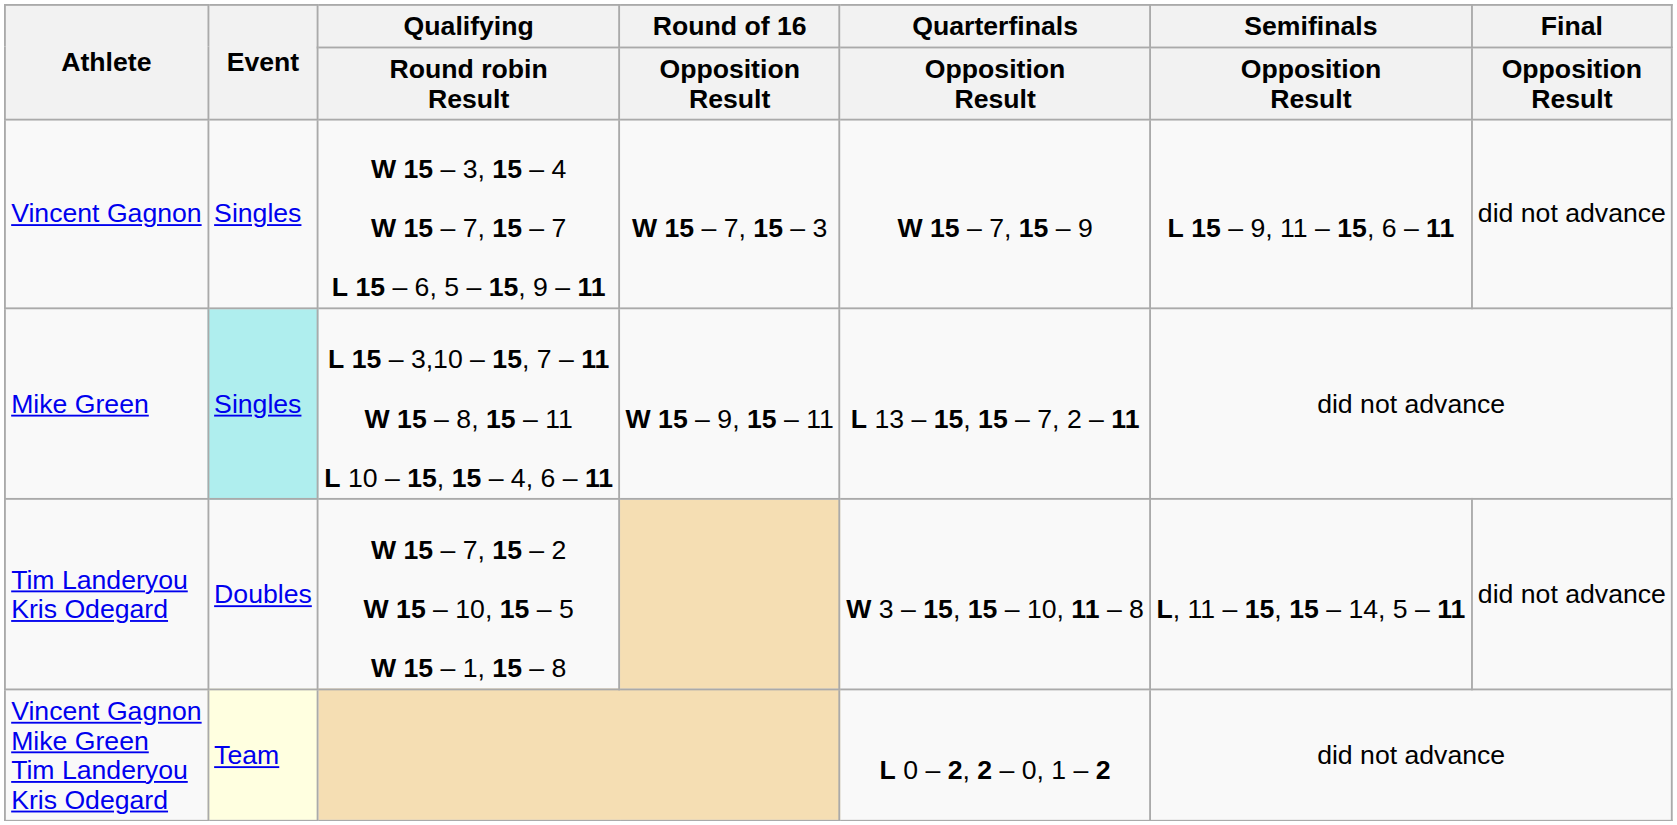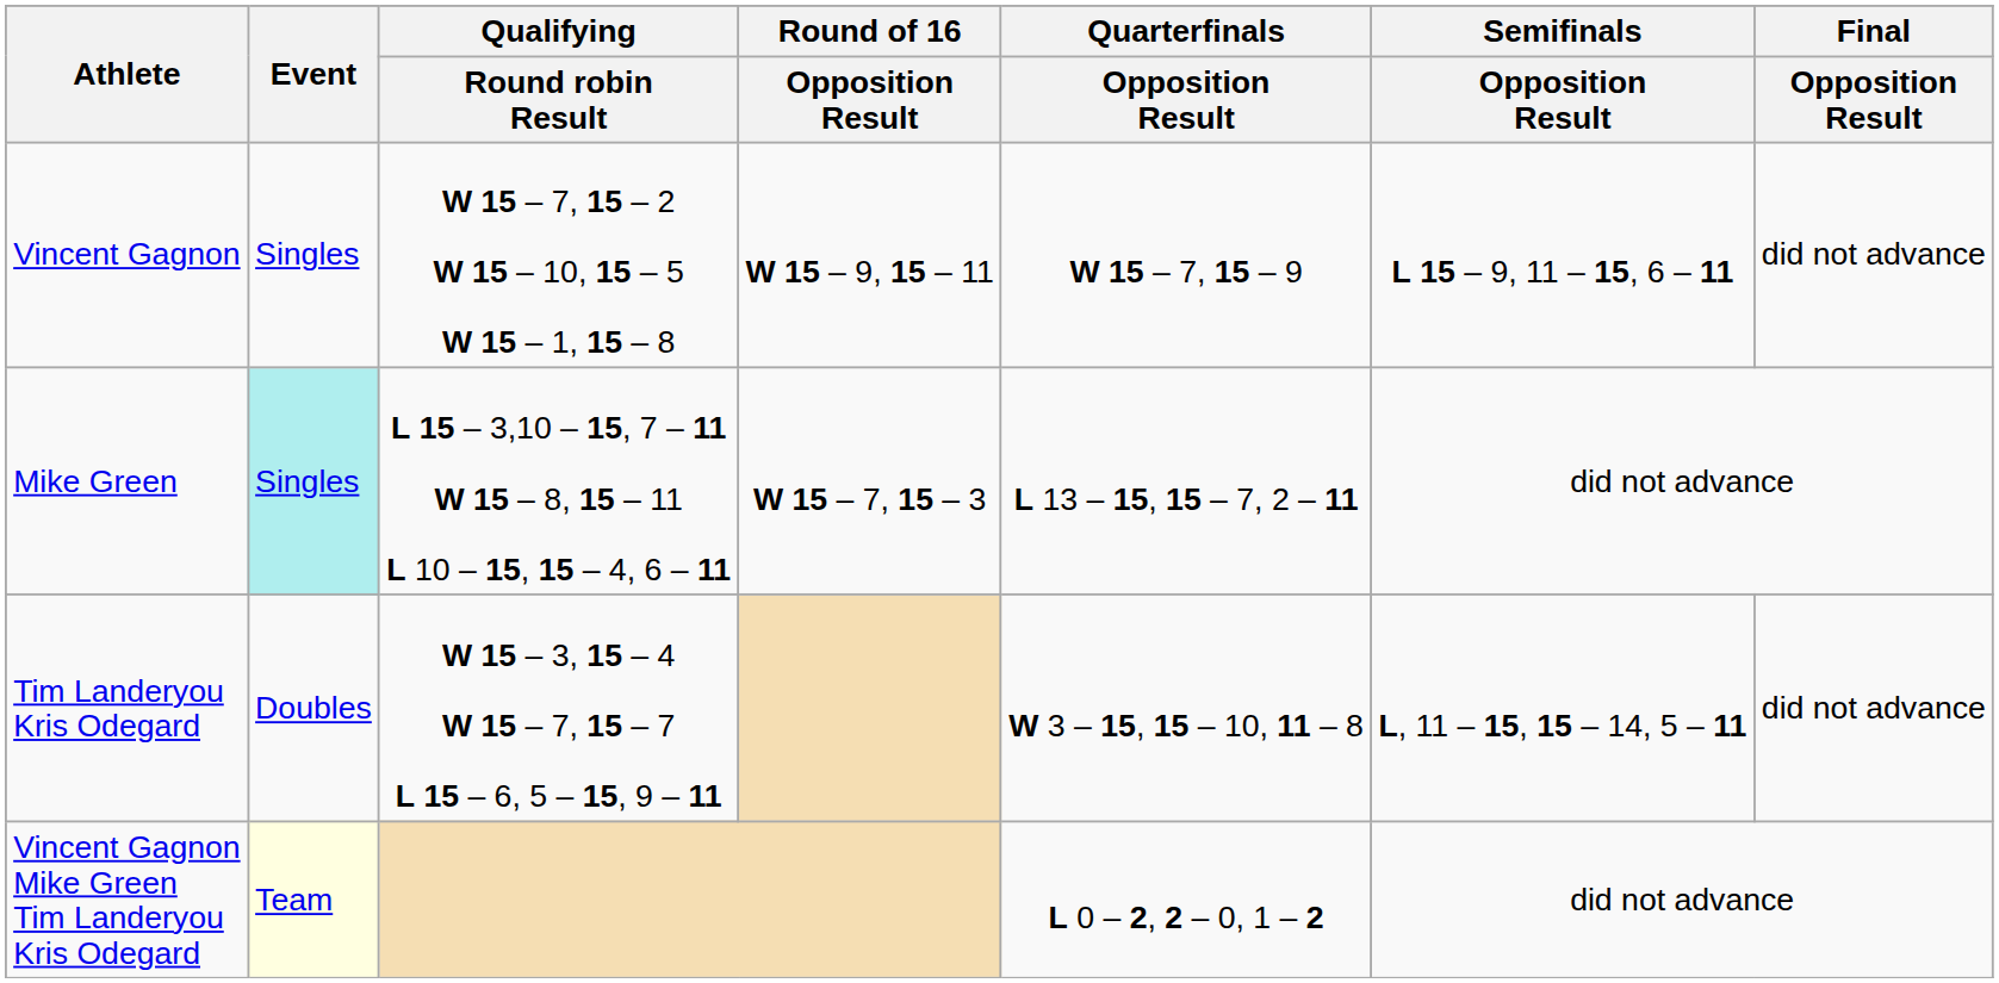 <table class="wikitable" style="font-size:90%">
 <tr>
 <th rowspan="2">Athlete</th>
 <th rowspan="2">Event</th>
 <th>Qualifying</th>
 <th>Round of 16</th>
 <th>Quarterfinals</th>
 <th>Semifinals</th>
 <th>Final</th>
 </tr>
 <tr>
 <th>Round robin<br>Result</th>
 <th>Opposition<br>Result</th>
 <th>Opposition<br>Result</th>
 <th>Opposition<br>Result</th>
 <th>Opposition<br>Result</th>
 </tr>
 <tr>
 <td><a href='#'>Vincent Gagnon</a></td>
 <td><a href='#'>Singles</a></td>
-<td align=center><br><strong>W</strong> <strong>15</strong> – 3, <strong>15</strong> – 4<br><br><strong>W</strong> <strong>15</strong> – 7, <strong>15</strong> – 7<br><br><strong>L</strong> <strong>15</strong> – 6, 5 – <strong>15</strong>, 9 – <strong>11</strong></td>
-<td align=center><br><strong>W</strong> <strong>15</strong> – 7, <strong>15</strong> – 3</td>
+<td align=center><br><strong>W</strong> <strong>15</strong> – 7, <strong>15</strong> – 2<br><br><strong>W</strong> <strong>15</strong> – 10, <strong>15</strong> – 5<br><br><strong>W</strong> <strong>15</strong> – 1, <strong>15</strong> – 8</td>
+<td align=center><br><strong>W</strong> <strong>15</strong> – 9, <strong>15</strong> – 11</td>
 <td align=center><br><strong>W</strong> <strong>15</strong> – 7, <strong>15</strong> – 9</td>
 <td align=center><br><strong>L</strong> <strong>15</strong> – 9, 11 – <strong>15</strong>, 6 – <strong>11</strong><br></td>
 <td align="center" colspan="7">did not advance</td>
 </tr>
 <tr>
 <td><a href='#'>Mike Green</a></td>
 <td style="background: paleturquoise;"><a href='#'>Singles</a></td>
 <td align=center><br><strong>L</strong> <strong>15</strong> – 3,10 – <strong>15</strong>, 7 – <strong>11</strong><br><br><strong>W</strong> <strong>15</strong> – 8, <strong>15</strong> – 11<br><br><strong>L</strong> 10 – <strong>15</strong>, <strong>15</strong> – 4, 6 – <strong>11</strong></td>
-<td align=center><br><strong>W</strong> <strong>15</strong> – 9, <strong>15</strong> – 11</td>
+<td align=center><br><strong>W</strong> <strong>15</strong> – 7, <strong>15</strong> – 3</td>
 <td align=center><br><strong>L</strong> 13 – <strong>15</strong>, <strong>15</strong> – 7, 2 – <strong>11</strong></td>
 <td align="center" colspan="7">did not advance</td>
 </tr>
 <tr>
 <td><a href='#'>Tim Landeryou</a><br><a href='#'>Kris Odegard</a></td>
 <td><a href='#'>Doubles</a></td>
-<td align=center><br><strong>W</strong> <strong>15</strong> – 7, <strong>15</strong> – 2<br><br><strong>W</strong> <strong>15</strong> – 10, <strong>15</strong> – 5<br><br><strong>W</strong> <strong>15</strong> – 1, <strong>15</strong> – 8</td>
+<td align=center><br><strong>W</strong> <strong>15</strong> – 3, <strong>15</strong> – 4<br><br><strong>W</strong> <strong>15</strong> – 7, <strong>15</strong> – 7<br><br><strong>L</strong> <strong>15</strong> – 6, 5 – <strong>15</strong>, 9 – <strong>11</strong></td>
 <td align=center bgcolor=wheat></td>
 <td align=center><br><strong>W</strong> 3 – <strong>15</strong>, <strong>15</strong> – 10, <strong>11</strong> – 8</td>
 <td align=center><br><strong>L</strong>, 11 – <strong>15</strong>, <strong>15</strong> – 14, 5 – <strong>11</strong><br></td>
 <td align="center" colspan="7">did not advance</td>
 </tr>
 <tr>
 <td><a href='#'>Vincent Gagnon</a><br><a href='#'>Mike Green</a><br><a href='#'>Tim Landeryou</a><br><a href='#'>Kris Odegard</a></td>
 <td style="background: lightyellow;"><a href='#'>Team</a></td>
 <td colspan= 2 bgcolor="wheat"></td>
 <td align=center><br><strong>L</strong> 0 – <strong>2</strong>, <strong>2</strong> – 0, 1 – <strong>2</strong></td>
 <td align="center" colspan="7">did not advance</td>
 </tr>
 </table>
